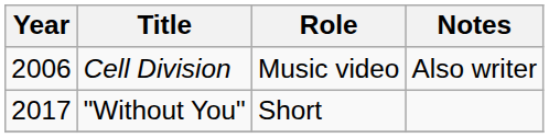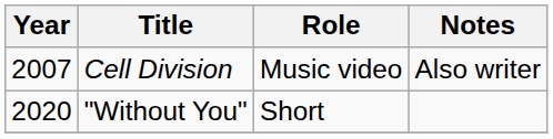 <table class="wikitable sortable">
 <tr>
 <th>Year</th>
 <th>Title</th>
 <th>Role</th>
 <th>Notes</th>
 </tr>
 <tr>
-<td>2006</td>
+<td>2007</td>
 <td><em>Cell Division</em></td>
 <td>Music video</td>
 <td>Also writer</td>
 </tr>
 <tr>
-<td>2017</td>
+<td>2020</td>
 <td>"Without You" </td>
 <td>Short</td>
 <td></td>
 </tr>
 <tr>
 </tr>
 </table>
